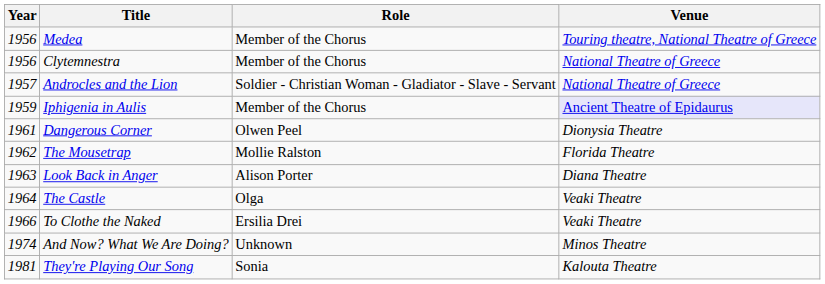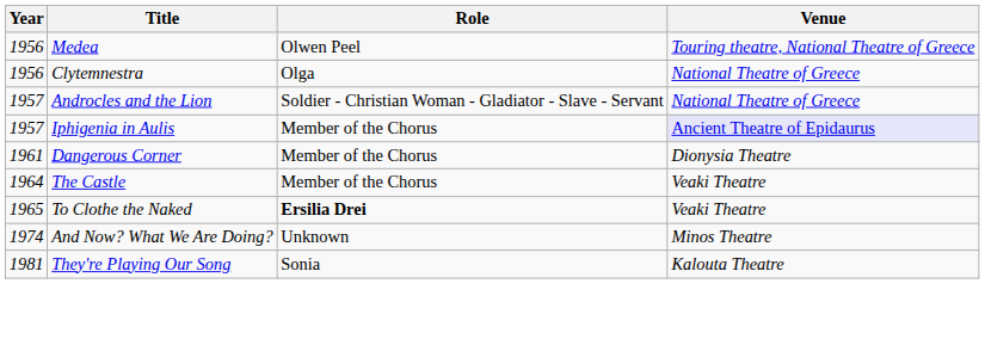 <table class="wikitable sortable">
 <tr>
 <th>Year</th>
 <th>Title</th>
 <th>Role</th>
 <th>Venue</th>
 </tr>
 <tr>
 <td><em>1956</em></td>
 <td><em><a href='#'>Medea</a></em></td>
-<td>Member of the Chorus</td>
+<td>Olwen Peel</td>
 <td><em><a href='#'>Touring theatre, National Theatre of Greece</a></em></td>
 </tr>
 <tr>
 <td><em>1956</em></td>
 <td><em>Clytemnestra</em></td>
-<td>Member of the Chorus</td>
+<td>Olga</td>
 <td><em><a href='#'>National Theatre of Greece</a></em></td>
 </tr>
 <tr>
 <td><em>1957</em></td>
 <td><em><a href='#'>Androcles and the Lion</a></em></td>
 <td>Soldier - Christian Woman - Gladiator - Slave - Servant</td>
 <td><em><a href='#'>National Theatre of Greece</a></em></td>
 </tr>
 <tr>
-<td><em>1959</em></td>
+<td><em>1957</em></td>
 <td><em><a href='#'>Iphigenia in Aulis</a></em></td>
 <td>Member of the Chorus</td>
 <td style="background: lavender;"><a href='#'>Ancient Theatre of Epidaurus</a></td>
 </tr>
 <tr>
 <td><em>1961</em></td>
 <td><em><a href='#'>Dangerous Corner</a></em></td>
-<td>Olwen Peel</td>
+<td>Member of the Chorus</td>
 <td><em>Dionysia Theatre</em></td>
-</tr>
-<tr>
-<td><em>1962</em></td>
-<td><em><a href='#'>The Mousetrap</a></em></td>
-<td>Mollie Ralston</td>
-<td><em>Florida Theatre</em></td>
-</tr>
-<tr>
-<td><em>1963</em></td>
-<td><em><a href='#'>Look Back in Anger</a></em></td>
-<td>Alison Porter</td>
-<td><em>Diana Theatre</em></td>
 </tr>
 <tr>
 <td><em>1964</em></td>
 <td><em><a href='#'>The Castle</a></em></td>
-<td>Olga</td>
+<td>Member of the Chorus</td>
 <td><em>Veaki Theatre</em></td>
 </tr>
 <tr>
-<td><em>1966</em></td>
+<td><em>1965</em></td>
 <td><em>To Clothe the Naked</em></td>
-<td>Ersilia Drei</td>
+<td><strong>Ersilia Drei</strong></td>
 <td><em>Veaki Theatre</em></td>
 </tr>
 <tr>
 <td><em>1974</em></td>
 <td><em>And Now? What We Are Doing?</em></td>
 <td>Unknown</td>
 <td><em>Minos Theatre</em></td>
 </tr>
 <tr>
 <td><em>1981</em></td>
 <td><em><a href='#'>They're Playing Our Song</a></em></td>
 <td>Sonia</td>
 <td><em>Kalouta Theatre</em></td>
 </tr>
 </table>
